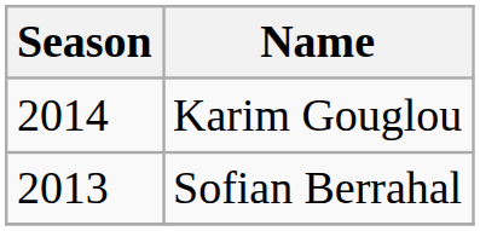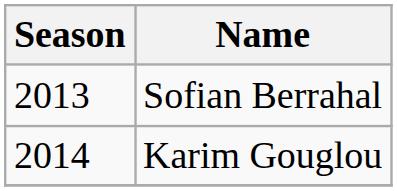 <table class="wikitable">
 <tr>
 <th>Season</th>
 <th>Name</th>
 </tr>
 <tr>
+<td>2013</td>
+<td> Sofian Berrahal</td>
+</tr>
+<tr>
 <td>2014</td>
 <td> Karim Gouglou</td>
 </tr>
 <tr>
-<td>2013</td>
-<td> Sofian Berrahal</td>
-</tr>
-<tr>
 </tr>
 </table>
